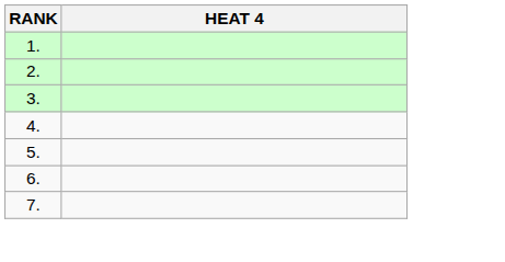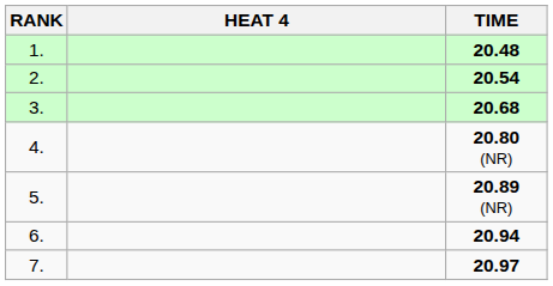 <table class="wikitable" style="border-collapse: collapse; font-size: 90%;">
 <tr>
 <th>RANK</th>
 <th style="width: 20em">HEAT 4</th>
+<th style="width: 5em">TIME</th>
 </tr>
 <tr style="background:#ccffcc;">
 <td align="center">1.</td>
 <td></td>
+<td align="center"><strong>20.48</strong></td>
 </tr>
 <tr style="background:#ccffcc;">
 <td align="center">2.</td>
 <td></td>
+<td align="center"><strong>20.54</strong></td>
 </tr>
 <tr style="background:#ccffcc;">
 <td align="center">3.</td>
 <td></td>
+<td align="center"><strong>20.68</strong></td>
 </tr>
 <tr>
 <td align="center">4.</td>
 <td></td>
+<td align="center"><strong>20.80</strong><br> <small>(NR)</small></td>
 </tr>
 <tr>
 <td align="center">5.</td>
 <td></td>
+<td align="center"><strong>20.89</strong><br> <small>(NR)</small></td>
 </tr>
 <tr>
 <td align="center">6.</td>
 <td></td>
+<td align="center"><strong>20.94</strong></td>
 </tr>
 <tr>
 <td align="center">7.</td>
 <td></td>
+<td align="center"><strong>20.97</strong></td>
 </tr>
 </table>
